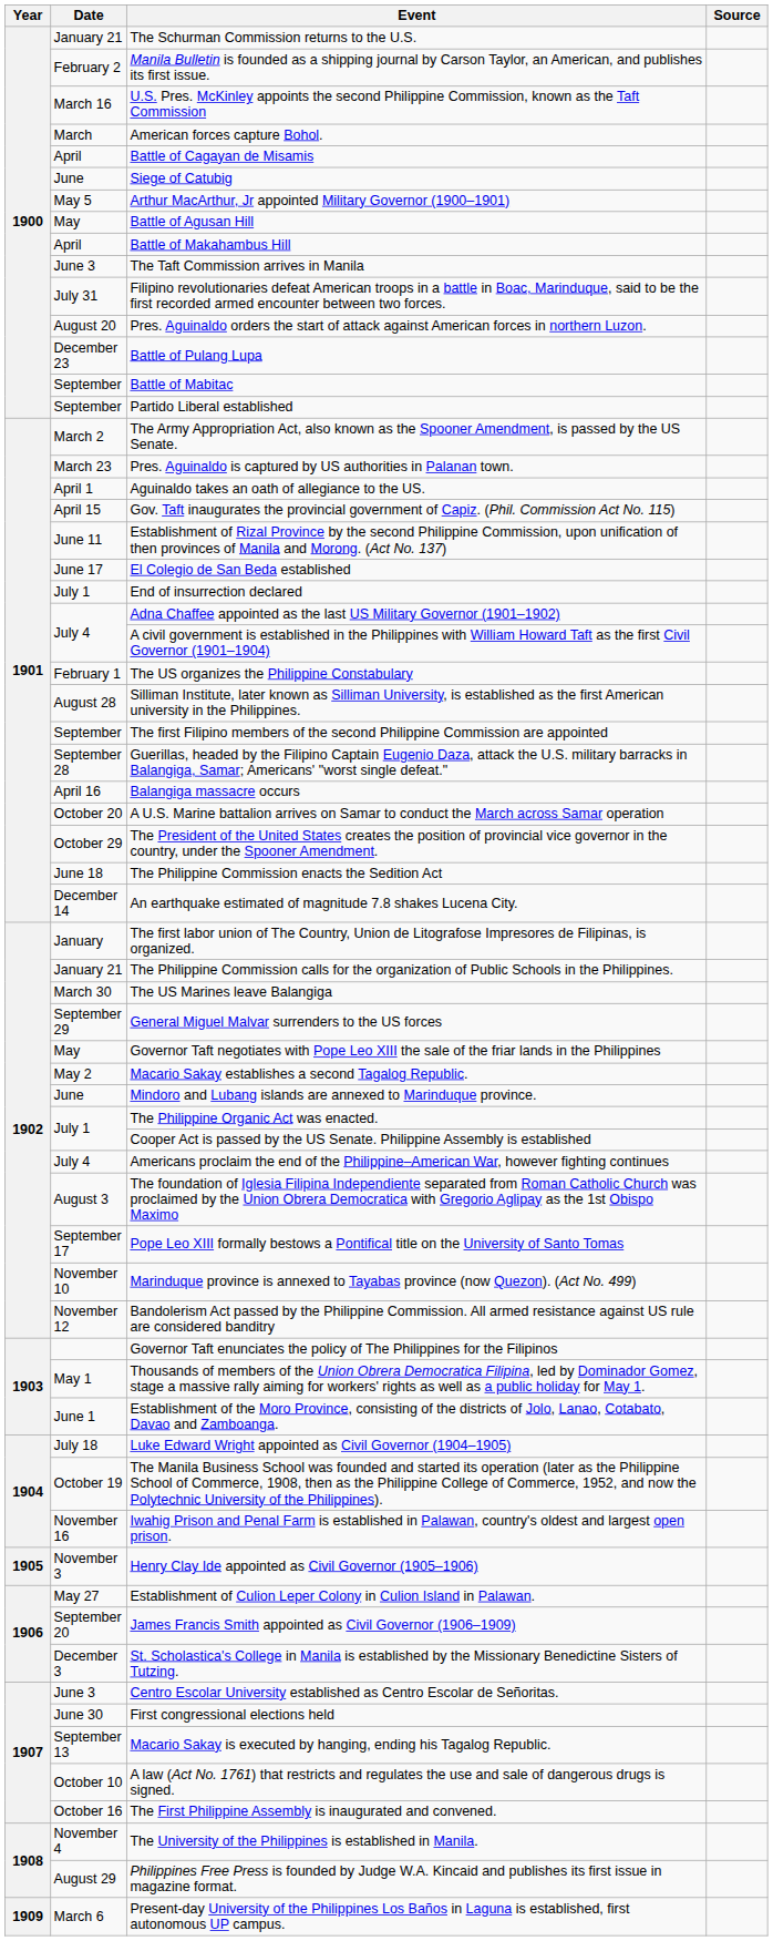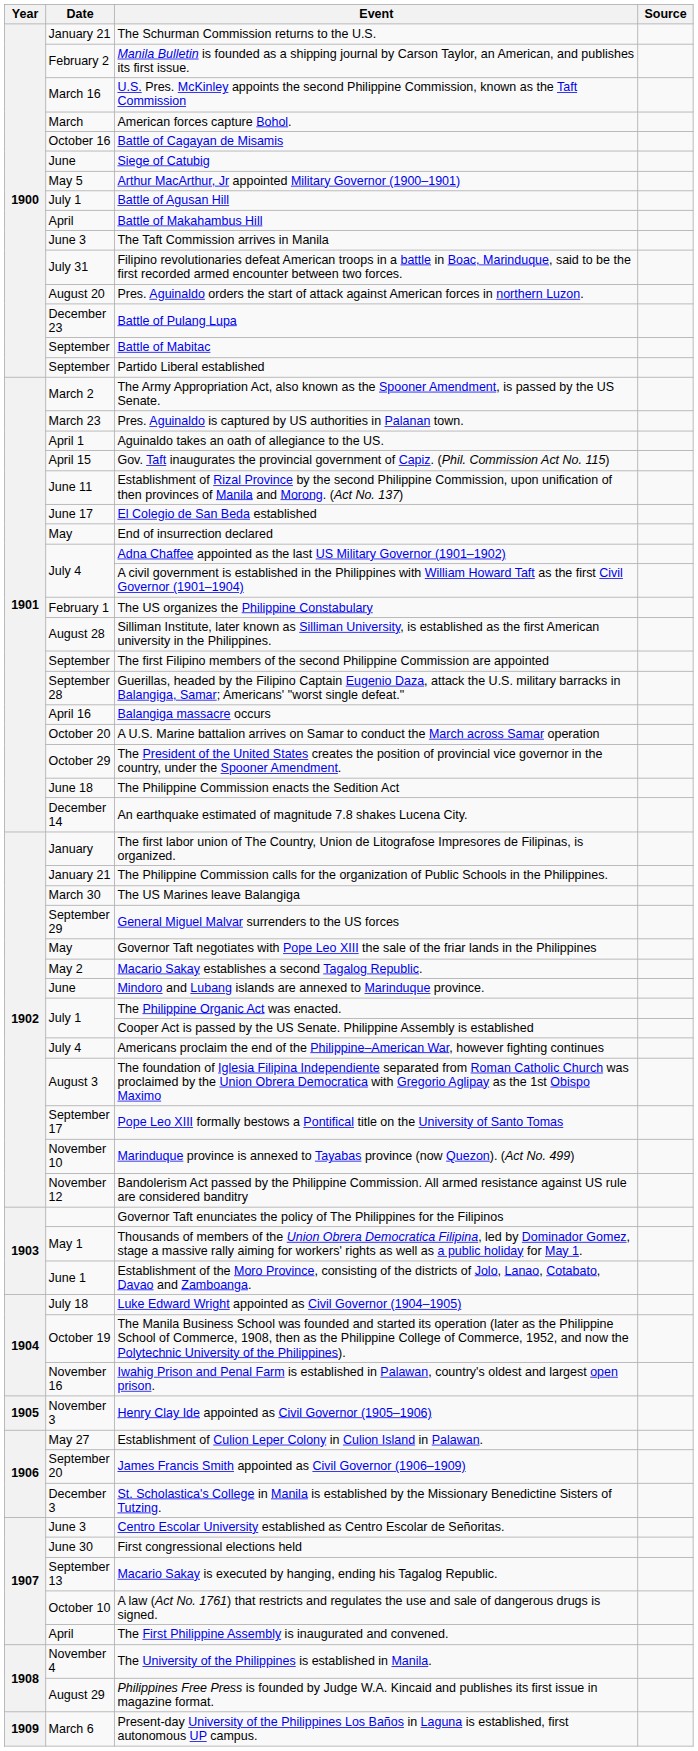 <table class="wikitable toptextcells" style="width:100%;">
 <tr>
 <th scope="col" style="width:6%;">Year</th>
 <th scope="col" style="width:10%;">Date</th>
 <th scope="col">Event</th>
 <th scope="col" style="width:8%;">Source</th>
 </tr>
 <tr>
 <th scope="row" rowspan="15">1900</th>
 <td>January 21</td>
 <td>The Schurman Commission returns to the U.S.</td>
 <td></td>
 </tr>
 <tr>
 <td>February 2</td>
 <td><em><a href='#'>Manila Bulletin</a></em> is founded as a shipping journal by Carson Taylor, an American, and publishes its first issue.</td>
 <td><br></td>
 </tr>
 <tr>
 <td>March 16</td>
 <td><a href='#'>U.S.</a> Pres. <a href='#'>McKinley</a> appoints the second Philippine Commission, known as the <a href='#'>Taft Commission</a></td>
 <td><br></td>
 </tr>
 <tr>
 <td>March</td>
 <td>American forces capture <a href='#'>Bohol</a>.</td>
 <td></td>
 </tr>
 <tr>
-<td>April</td>
+<td>October 16</td>
 <td><a href='#'>Battle of Cagayan de Misamis</a></td>
 <td></td>
 </tr>
 <tr>
 <td>June</td>
 <td><a href='#'>Siege of Catubig</a></td>
 <td></td>
 </tr>
 <tr>
 <td>May 5</td>
 <td><a href='#'>Arthur MacArthur, Jr</a> appointed <a href='#'>Military Governor (1900–1901)</a></td>
 <td></td>
 </tr>
 <tr>
-<td>May</td>
+<td>July 1</td>
 <td><a href='#'>Battle of Agusan Hill</a></td>
 <td></td>
 </tr>
 <tr>
 <td>April</td>
 <td><a href='#'>Battle of Makahambus Hill</a></td>
 <td></td>
 </tr>
 <tr>
 <td>June 3</td>
 <td>The Taft Commission arrives in Manila</td>
 <td></td>
 </tr>
 <tr>
 <td>July 31</td>
 <td>Filipino revolutionaries defeat American troops in a <a href='#'>battle</a> in <a href='#'>Boac, Marinduque</a>, said to be the first recorded armed encounter between two forces.</td>
 <td></td>
 </tr>
 <tr>
 <td>August 20</td>
 <td>Pres. <a href='#'>Aguinaldo</a> orders the start of attack against American forces in <a href='#'>northern Luzon</a>.</td>
 <td></td>
 </tr>
 <tr>
 <td>December 23</td>
 <td><a href='#'>Battle of Pulang Lupa</a></td>
 <td></td>
 </tr>
 <tr>
 <td>September</td>
 <td><a href='#'>Battle of Mabitac</a></td>
 <td></td>
 </tr>
 <tr>
 <td>September</td>
 <td>Partido Liberal established</td>
 <td></td>
 </tr>
 <tr>
 <th scope="row" rowspan="18">1901</th>
 <td>March 2</td>
 <td>The Army Appropriation Act, also known as the <a href='#'>Spooner Amendment</a>, is passed by the US Senate.</td>
 <td></td>
 </tr>
 <tr>
 <td>March 23</td>
 <td>Pres. <a href='#'>Aguinaldo</a> is captured by US authorities in <a href='#'>Palanan</a> town.</td>
 <td><br></td>
 </tr>
 <tr>
 <td>April 1</td>
 <td>Aguinaldo takes an oath of allegiance to the US.</td>
 <td><br></td>
 </tr>
 <tr>
 <td>April 15</td>
 <td>Gov. <a href='#'>Taft</a> inaugurates the provincial government of <a href='#'>Capiz</a>. (<em>Phil. Commission Act No. 115</em>)</td>
 <td></td>
 </tr>
 <tr>
 <td>June 11</td>
 <td>Establishment of <a href='#'>Rizal Province</a> by the second Philippine Commission, upon unification of then provinces of <a href='#'>Manila</a> and <a href='#'>Morong</a>. (<em>Act No. 137</em>)</td>
 <td></td>
 </tr>
 <tr>
 <td>June 17</td>
 <td><a href='#'>El Colegio de San Beda</a> established</td>
 <td></td>
 </tr>
 <tr>
-<td>July 1</td>
+<td>May</td>
 <td>End of insurrection declared</td>
 <td></td>
 </tr>
 <tr>
 <td rowspan="2">July 4</td>
 <td><a href='#'>Adna Chaffee</a> appointed as the last <a href='#'>US Military Governor (1901–1902)</a></td>
 <td></td>
 </tr>
 <tr>
 <td>A civil government is established in the Philippines with <a href='#'>William Howard Taft</a> as the first <a href='#'>Civil Governor (1901–1904)</a></td>
 <td></td>
 </tr>
 <tr>
 <td>February 1</td>
 <td>The US organizes the <a href='#'>Philippine Constabulary</a></td>
 <td></td>
 </tr>
 <tr>
 <td>August 28</td>
 <td>Silliman Institute, later known as <a href='#'>Silliman University</a>, is established as the first American university in the Philippines.</td>
 <td></td>
 </tr>
 <tr>
 <td>September</td>
 <td>The first Filipino members of the second Philippine Commission are appointed</td>
 <td></td>
 </tr>
 <tr>
 <td>September 28</td>
 <td>Guerillas, headed by the Filipino Captain <a href='#'>Eugenio Daza</a>, attack the U.S. military barracks in <a href='#'>Balangiga, Samar</a>; Americans' "worst single defeat."</td>
 <td><br></td>
 </tr>
 <tr>
 <td>April 16</td>
 <td><a href='#'>Balangiga massacre</a> occurs</td>
 <td><br></td>
 </tr>
 <tr>
 <td>October 20</td>
 <td>A U.S. Marine battalion arrives on Samar to conduct the <a href='#'>March across Samar</a> operation</td>
 <td></td>
 </tr>
 <tr>
 <td>October 29</td>
 <td>The <a href='#'>President of the United States</a> creates the position of provincial vice governor in the country, under the <a href='#'>Spooner Amendment</a>.</td>
 <td></td>
 </tr>
 <tr>
 <td>June 18</td>
 <td>The Philippine Commission enacts the Sedition Act</td>
 <td></td>
 </tr>
 <tr>
 <td>December 14</td>
 <td>An earthquake estimated of magnitude 7.8 shakes Lucena City.</td>
 <td></td>
 </tr>
 <tr>
 <th scope="row" rowspan="14">1902</th>
 <td>January</td>
 <td>The first labor union of The Country, Union de Litografose Impresores de Filipinas, is organized.</td>
 <td></td>
 </tr>
 <tr>
 <td>January 21</td>
 <td>The Philippine Commission calls for the organization of Public Schools in the Philippines.</td>
 <td></td>
 </tr>
 <tr>
 <td>March 30</td>
 <td>The US Marines leave Balangiga</td>
 <td></td>
 </tr>
 <tr>
 <td>September 29</td>
 <td><a href='#'>General Miguel Malvar</a> surrenders to the US forces</td>
 <td></td>
 </tr>
 <tr>
 <td>May</td>
 <td>Governor Taft negotiates with <a href='#'>Pope Leo XIII</a> the sale of the friar lands in the Philippines</td>
 <td></td>
 </tr>
 <tr>
 <td>May 2</td>
 <td><a href='#'>Macario Sakay</a> establishes a second <a href='#'>Tagalog Republic</a>.</td>
 <td></td>
 </tr>
 <tr>
 <td>June</td>
 <td><a href='#'>Mindoro</a> and <a href='#'>Lubang</a> islands are annexed to <a href='#'>Marinduque</a> province.</td>
 <td></td>
 </tr>
 <tr>
 <td rowspan="2">July 1</td>
 <td>The <a href='#'>Philippine Organic Act</a> was enacted.</td>
 <td></td>
 </tr>
 <tr>
 <td>Cooper Act is passed by the US Senate. Philippine Assembly is established</td>
 <td></td>
 </tr>
 <tr>
 <td>July 4</td>
 <td>Americans proclaim the end of the <a href='#'>Philippine–American War</a>, however fighting continues</td>
 <td></td>
 </tr>
 <tr>
 <td>August 3</td>
 <td>The foundation of <a href='#'>Iglesia Filipina Independiente</a> separated from <a href='#'>Roman Catholic Church</a> was proclaimed by the <a href='#'>Union Obrera Democratica</a> with <a href='#'>Gregorio Aglipay</a> as the 1st <a href='#'>Obispo Maximo</a></td>
 <td></td>
 </tr>
 <tr>
 <td>September 17</td>
 <td><a href='#'>Pope Leo XIII</a> formally bestows a <a href='#'>Pontifical</a> title on the <a href='#'>University of Santo Tomas</a></td>
 <td></td>
 </tr>
 <tr>
 <td>November 10</td>
 <td><a href='#'>Marinduque</a> province is annexed to <a href='#'>Tayabas</a> province (now <a href='#'>Quezon</a>). (<em>Act No. 499</em>)</td>
 <td></td>
 </tr>
 <tr>
 <td>November 12</td>
 <td>Bandolerism Act passed by the Philippine Commission. All armed resistance against US rule are considered banditry</td>
 <td></td>
 </tr>
 <tr>
 <th scope="row" rowspan="3">1903</th>
 <td></td>
 <td>Governor Taft enunciates the policy of The Philippines for the Filipinos</td>
 <td></td>
 </tr>
 <tr>
 <td>May 1</td>
 <td>Thousands of members of the <em><a href='#'>Union Obrera Democratica Filipina</a></em>, led by <a href='#'>Dominador Gomez</a>, stage a massive rally aiming for workers' rights as well as <a href='#'>a public holiday</a> for <a href='#'>May 1</a>.</td>
 <td></td>
 </tr>
 <tr>
 <td>June 1</td>
 <td>Establishment of the <a href='#'>Moro Province</a>, consisting of the districts of <a href='#'>Jolo</a>, <a href='#'>Lanao</a>, <a href='#'>Cotabato</a>, <a href='#'>Davao</a> and <a href='#'>Zamboanga</a>.</td>
 <td></td>
 </tr>
 <tr>
 <th scope="row" rowspan="3">1904</th>
 <td>July 18</td>
 <td><a href='#'>Luke Edward Wright</a> appointed as <a href='#'>Civil Governor (1904–1905)</a></td>
 <td></td>
 </tr>
 <tr>
 <td>October 19</td>
 <td>The Manila Business School was founded and started its operation (later as the Philippine School of Commerce, 1908, then as the Philippine College of Commerce, 1952, and now the <a href='#'>Polytechnic University of the Philippines</a>).</td>
 <td></td>
 </tr>
 <tr>
 <td>November 16</td>
 <td><a href='#'>Iwahig Prison and Penal Farm</a> is established in <a href='#'>Palawan</a>, country's oldest and largest <a href='#'>open prison</a>.</td>
 <td></td>
 </tr>
 <tr>
 <th scope="row">1905</th>
 <td>November 3</td>
 <td><a href='#'>Henry Clay Ide</a> appointed as <a href='#'>Civil Governor (1905–1906)</a></td>
 <td></td>
 </tr>
 <tr>
 <th scope="row" rowspan="3">1906</th>
 <td>May 27</td>
 <td>Establishment of <a href='#'>Culion Leper Colony</a> in <a href='#'>Culion Island</a> in <a href='#'>Palawan</a>.</td>
 <td></td>
 </tr>
 <tr>
 <td>September 20</td>
 <td><a href='#'>James Francis Smith</a> appointed as <a href='#'>Civil Governor (1906–1909)</a></td>
 <td></td>
 </tr>
 <tr>
 <td>December 3</td>
 <td><a href='#'>St. Scholastica's College</a> in <a href='#'>Manila</a> is established by the Missionary Benedictine Sisters of <a href='#'>Tutzing</a>.</td>
 <td></td>
 </tr>
 <tr>
 <th scope="row" rowspan="5">1907</th>
 <td>June 3</td>
 <td><a href='#'>Centro Escolar University</a> established as Centro Escolar de Señoritas.</td>
 <td></td>
 </tr>
 <tr>
 <td>June 30</td>
 <td>First congressional elections held</td>
 <td></td>
 </tr>
 <tr>
 <td>September 13</td>
 <td><a href='#'>Macario Sakay</a> is executed by hanging, ending his Tagalog Republic.</td>
 <td></td>
 </tr>
 <tr>
 <td>October 10</td>
 <td>A law (<em>Act No. 1761</em>) that restricts and regulates the use and sale of dangerous drugs is signed.</td>
 <td></td>
 </tr>
 <tr>
-<td>October 16</td>
+<td>April</td>
 <td>The <a href='#'>First Philippine Assembly</a> is inaugurated and convened.</td>
 <td></td>
 </tr>
 <tr>
 <th scope="row" rowspan="2">1908</th>
 <td>November 4</td>
 <td>The <a href='#'>University of the Philippines</a> is established in <a href='#'>Manila</a>.</td>
 <td><br></td>
 </tr>
 <tr>
 <td>August 29</td>
 <td><em>Philippines Free Press</em> is founded by Judge W.A. Kincaid and publishes its first issue in magazine format.</td>
 <td><br></td>
 </tr>
 <tr>
 <th scope="row">1909</th>
 <td>March 6</td>
 <td>Present-day <a href='#'>University of the Philippines Los Baños</a> in <a href='#'>Laguna</a> is established, first autonomous <a href='#'>UP</a> campus.</td>
 <td></td>
 </tr>
 </table>
